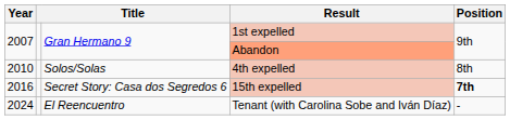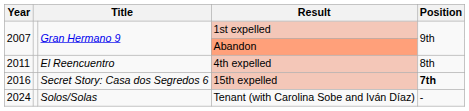 <table class="wikitable">
 <tr>
 <th>Year</th>
 <th colspan="2">Title</th>
 <th>Result</th>
 <th>Position</th>
 </tr>
 <tr>
 <td rowspan="2">2007</td>
 <td rowspan="2"></td>
 <td rowspan="2"><em><a href='#'>Gran Hermano 9</a></em></td>
 <td style="background:#f4c7b8">1st expelled</td>
 <td rowspan="2">9th</td>
 </tr>
 <tr>
 <td style="background:lightsalmon">Abandon</td>
 </tr>
 <tr>
-<td>2010</td>
+<td>2011</td>
 <td></td>
-<td><em>Solos/Solas</em></td>
+<td><em>El Reencuentro</em></td>
 <td style="background:#f4c7b8">4th expelled</td>
 <td>8th</td>
 </tr>
 <tr>
 <td>2016</td>
 <td></td>
 <td><em>Secret Story: Casa dos Segredos 6</em></td>
 <td style="background:#f4c7b8">15th expelled</td>
 <td><strong>7th</strong></td>
 </tr>
 <tr>
 <td>2024</td>
 <td></td>
-<td><em>El Reencuentro</em></td>
+<td><em>Solos/Solas</em></td>
 <td>Tenant (with Carolina Sobe and Iván Díaz)</td>
 <td>-</td>
 </tr>
 </table>
